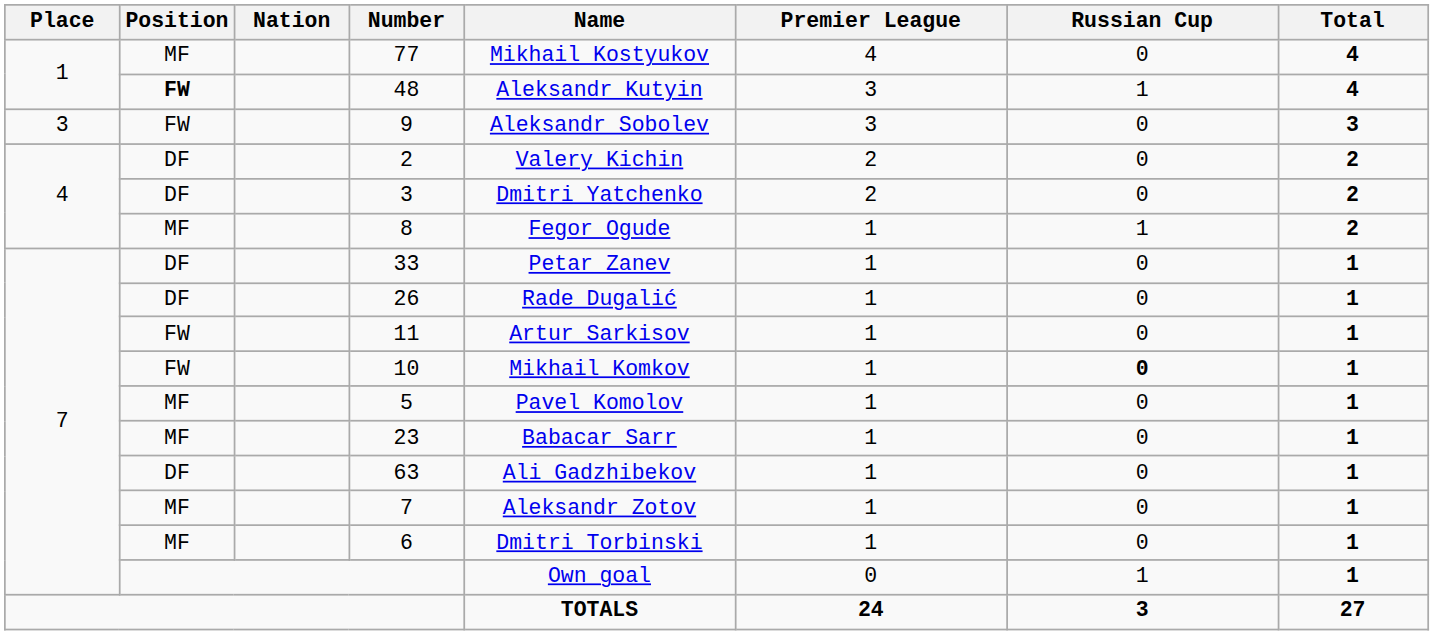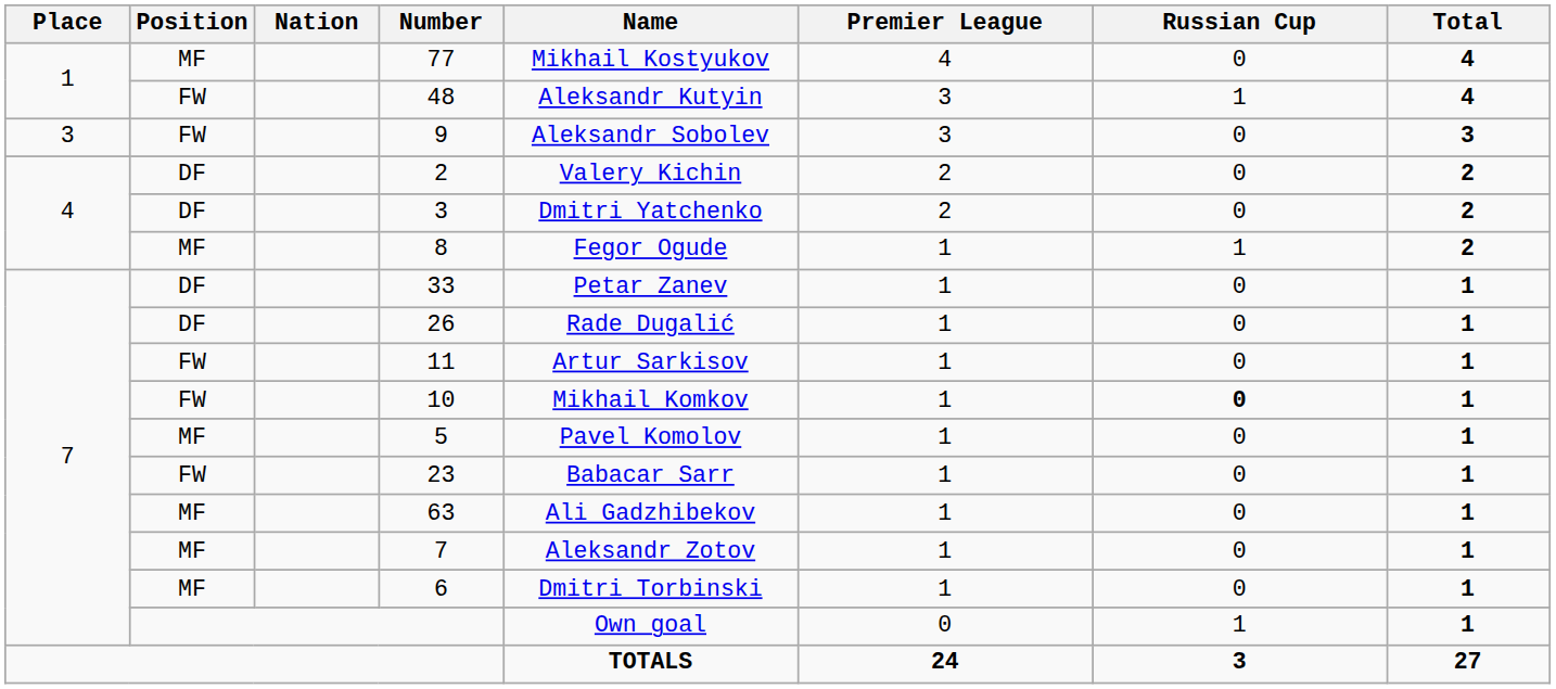 <table class="wikitable" style="font-size: 95%; text-align: center;">
 <tr>
 <th width=60>Place</th>
 <th width=60>Position</th>
 <th width=60>Nation</th>
 <th width=60>Number</th>
 <th width=150>Name</th>
 <th width=150>Premier League</th>
 <th width=150>Russian Cup</th>
 <th width=80><strong>Total</strong></th>
 </tr>
 <tr>
 <td rowspan="2">1</td>
 <td>MF</td>
 <td></td>
 <td>77</td>
 <td><a href='#'>Mikhail Kostyukov</a></td>
 <td>4</td>
 <td>0</td>
 <td><strong>4</strong></td>
 </tr>
 <tr>
-<td><strong>FW</strong></td>
+<td>FW</td>
 <td></td>
 <td>48</td>
 <td><a href='#'>Aleksandr Kutyin</a></td>
 <td>3</td>
 <td>1</td>
 <td><strong>4</strong></td>
 </tr>
 <tr>
 <td>3</td>
 <td>FW</td>
 <td></td>
 <td>9</td>
 <td><a href='#'>Aleksandr Sobolev</a></td>
 <td>3</td>
 <td>0</td>
 <td><strong>3</strong></td>
 </tr>
 <tr>
 <td rowspan="3">4</td>
 <td>DF</td>
 <td></td>
 <td>2</td>
 <td><a href='#'>Valery Kichin</a></td>
 <td>2</td>
 <td>0</td>
 <td><strong>2</strong></td>
 </tr>
 <tr>
 <td>DF</td>
 <td></td>
 <td>3</td>
 <td><a href='#'>Dmitri Yatchenko</a></td>
 <td>2</td>
 <td>0</td>
 <td><strong>2</strong></td>
 </tr>
 <tr>
 <td>MF</td>
 <td></td>
 <td>8</td>
 <td><a href='#'>Fegor Ogude</a></td>
 <td>1</td>
 <td>1</td>
 <td><strong>2</strong></td>
 </tr>
 <tr>
 <td rowspan="10">7</td>
 <td>DF</td>
 <td></td>
 <td>33</td>
 <td><a href='#'>Petar Zanev</a></td>
 <td>1</td>
 <td>0</td>
 <td><strong>1</strong></td>
 </tr>
 <tr>
 <td>DF</td>
 <td></td>
 <td>26</td>
 <td><a href='#'>Rade Dugalić</a></td>
 <td>1</td>
 <td>0</td>
 <td><strong>1</strong></td>
 </tr>
 <tr>
 <td>FW</td>
 <td></td>
 <td>11</td>
 <td><a href='#'>Artur Sarkisov</a></td>
 <td>1</td>
 <td>0</td>
 <td><strong>1</strong></td>
 </tr>
 <tr>
 <td>FW</td>
 <td></td>
 <td>10</td>
 <td><a href='#'>Mikhail Komkov</a></td>
 <td>1</td>
 <td><strong>0</strong></td>
 <td><strong>1</strong></td>
 </tr>
 <tr>
 <td>MF</td>
 <td></td>
 <td>5</td>
 <td><a href='#'>Pavel Komolov</a></td>
 <td>1</td>
 <td>0</td>
 <td><strong>1</strong></td>
 </tr>
 <tr>
-<td>MF</td>
+<td>FW</td>
 <td></td>
 <td>23</td>
 <td><a href='#'>Babacar Sarr</a></td>
 <td>1</td>
 <td>0</td>
 <td><strong>1</strong></td>
 </tr>
 <tr>
-<td>DF</td>
+<td>MF</td>
 <td></td>
 <td>63</td>
 <td><a href='#'>Ali Gadzhibekov</a></td>
 <td>1</td>
 <td>0</td>
 <td><strong>1</strong></td>
 </tr>
 <tr>
 <td>MF</td>
 <td></td>
 <td>7</td>
 <td><a href='#'>Aleksandr Zotov</a></td>
 <td>1</td>
 <td>0</td>
 <td><strong>1</strong></td>
 </tr>
 <tr>
 <td>MF</td>
 <td></td>
 <td>6</td>
 <td><a href='#'>Dmitri Torbinski</a></td>
 <td>1</td>
 <td>0</td>
 <td><strong>1</strong></td>
 </tr>
 <tr>
 <td colspan="3"></td>
 <td><a href='#'>Own goal</a></td>
 <td>0</td>
 <td>1</td>
 <td><strong>1</strong></td>
 </tr>
 <tr>
 <td colspan="4"></td>
 <td><strong>TOTALS</strong></td>
 <td><strong>24</strong></td>
 <td><strong>3</strong></td>
 <td><strong>27</strong></td>
 </tr>
 </table>
